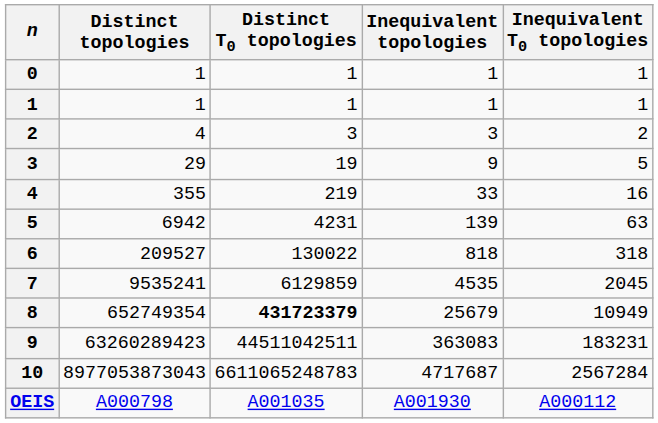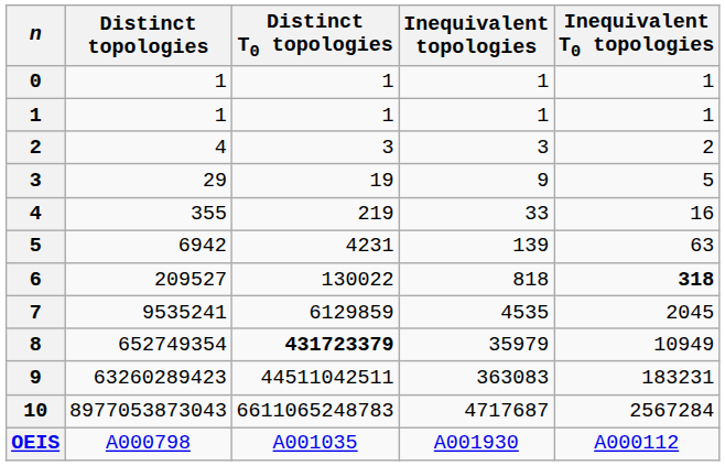 <table class=wikitable style="margin: auto; text-align:right;">
 <tr>
 <th><em>n</em></th>
 <th>Distinct<br>topologies</th>
 <th>Distinct<br>T<sub>0</sub> topologies</th>
 <th>Inequivalent<br>topologies</th>
 <th>Inequivalent<br>T<sub>0</sub> topologies</th>
 </tr>
 <tr>
 <th>0</th>
 <td>1</td>
 <td>1</td>
 <td>1</td>
 <td>1</td>
 </tr>
 <tr>
 <th>1</th>
 <td>1</td>
 <td>1</td>
 <td>1</td>
 <td>1</td>
 </tr>
 <tr>
 <th>2</th>
 <td>4</td>
 <td>3</td>
 <td>3</td>
 <td>2</td>
 </tr>
 <tr>
 <th>3</th>
 <td>29</td>
 <td>19</td>
 <td>9</td>
 <td>5</td>
 </tr>
 <tr>
 <th>4</th>
 <td>355</td>
 <td>219</td>
 <td>33</td>
 <td>16</td>
 </tr>
 <tr>
 <th>5</th>
 <td>6942</td>
 <td>4231</td>
 <td>139</td>
 <td>63</td>
 </tr>
 <tr>
 <th>6</th>
 <td>209527</td>
 <td>130022</td>
 <td>818</td>
-<td>318</td>
+<td><strong>318</strong></td>
 </tr>
 <tr>
 <th>7</th>
 <td>9535241</td>
 <td>6129859</td>
 <td>4535</td>
 <td>2045</td>
 </tr>
 <tr>
 <th>8</th>
 <td>652749354</td>
 <td><strong>431723379</strong></td>
-<td>25679</td>
+<td>35979</td>
 <td>10949</td>
 </tr>
 <tr>
 <th>9</th>
 <td>63260289423</td>
 <td>44511042511</td>
 <td>363083</td>
 <td>183231</td>
 </tr>
 <tr>
 <th>10</th>
 <td>8977053873043</td>
 <td>6611065248783</td>
 <td>4717687</td>
 <td>2567284</td>
 </tr>
 <tr style="text-align:center;">
 <th><a href='#'>OEIS</a></th>
 <td><a href='#'>A000798</a></td>
 <td><a href='#'>A001035</a></td>
 <td><a href='#'>A001930</a></td>
 <td><a href='#'>A000112</a></td>
 </tr>
 </table>
